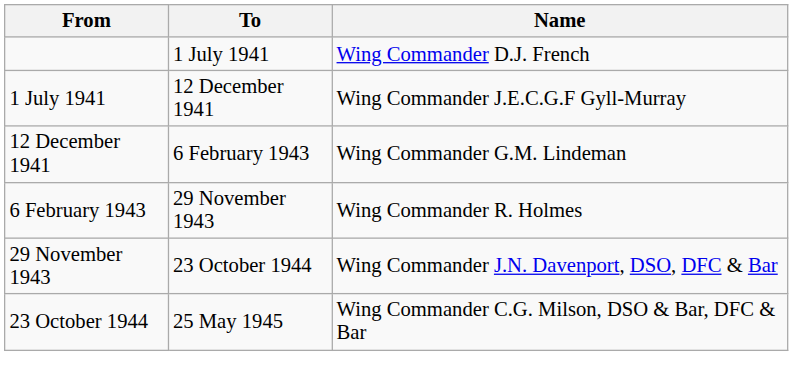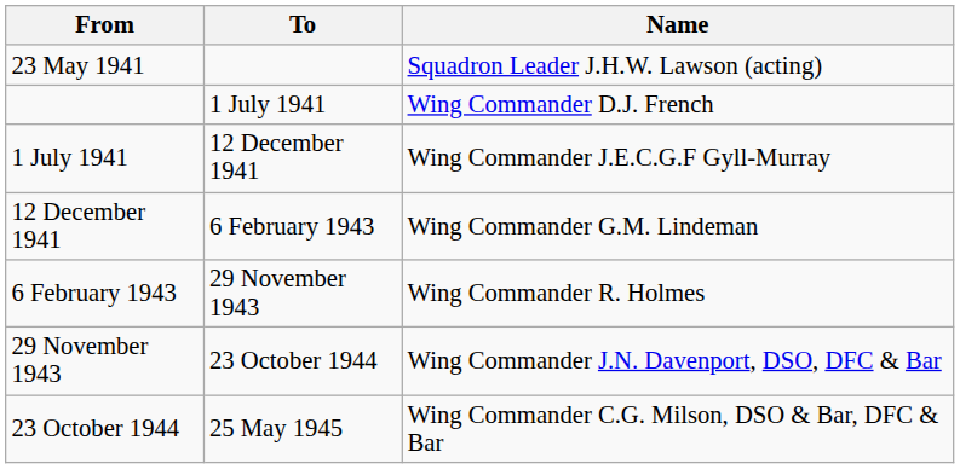 <table class="wikitable">
 <tr>
 <th>From</th>
 <th>To</th>
 <th>Name</th>
+</tr>
+<tr>
+<td>23 May 1941</td>
+<td></td>
+<td><a href='#'>Squadron Leader</a> J.H.W. Lawson (acting)</td>
 </tr>
 <tr>
 <td></td>
 <td>1 July 1941</td>
 <td><a href='#'>Wing Commander</a> D.J. French</td>
 </tr>
 <tr>
 <td>1 July 1941</td>
 <td>12 December 1941</td>
 <td>Wing Commander J.E.C.G.F Gyll-Murray</td>
 </tr>
 <tr>
 <td>12 December 1941</td>
 <td>6 February 1943</td>
 <td>Wing Commander G.M. Lindeman</td>
 </tr>
 <tr>
 <td>6 February 1943</td>
 <td>29 November 1943</td>
 <td>Wing Commander R. Holmes</td>
 </tr>
 <tr>
 <td>29 November 1943</td>
 <td>23 October 1944</td>
 <td>Wing Commander <a href='#'>J.N. Davenport</a>, <a href='#'>DSO</a>, <a href='#'>DFC</a> & <a href='#'>Bar</a></td>
 </tr>
 <tr>
 <td>23 October 1944</td>
 <td>25 May 1945</td>
 <td>Wing Commander C.G. Milson, DSO & Bar, DFC & Bar</td>
 </tr>
 </table>
